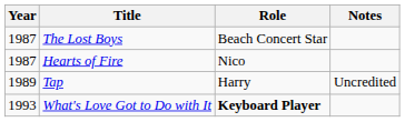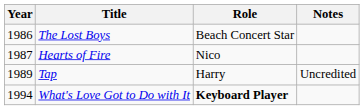 <table class="wikitable sortable">
 <tr>
 <th>Year</th>
 <th>Title</th>
 <th>Role</th>
 <th class="unsortable">Notes</th>
 </tr>
 <tr>
-<td>1987</td>
+<td>1986</td>
 <td><em><a href='#'>The Lost Boys</a></em></td>
 <td>Beach Concert Star</td>
 <td></td>
 </tr>
 <tr>
 <td>1987</td>
 <td><em><a href='#'>Hearts of Fire</a></em></td>
 <td>Nico</td>
 <td></td>
 </tr>
 <tr>
 <td>1989</td>
 <td><em><a href='#'>Tap</a></em></td>
 <td>Harry</td>
 <td>Uncredited</td>
 </tr>
 <tr>
-<td>1993</td>
+<td>1994</td>
 <td><em><a href='#'>What's Love Got to Do with It</a></em></td>
 <td><strong>Keyboard Player</strong></td>
 <td></td>
 </tr>
 </table>
